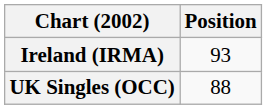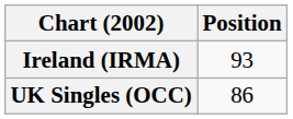 <table class="wikitable plainrowheaders" style="text-align:center">
 <tr>
 <th scope="col">Chart (2002)</th>
 <th scope="col">Position</th>
 </tr>
 <tr>
 <th scope="row">Ireland (IRMA)</th>
 <td>93</td>
 </tr>
 <tr>
 <th scope="row">UK Singles (OCC)</th>
-<td>88</td>
+<td>86</td>
 </tr>
 </table>
